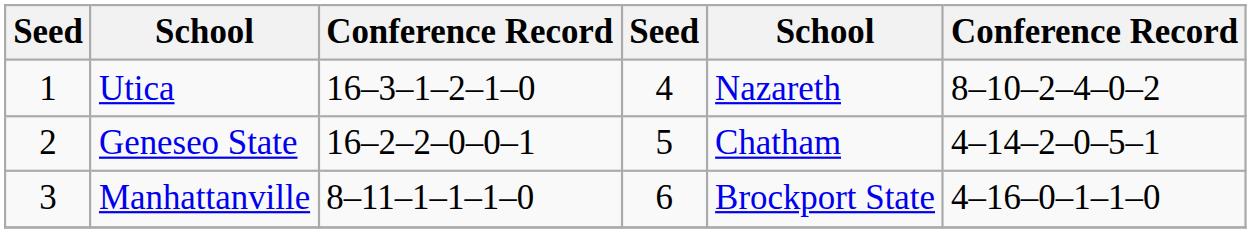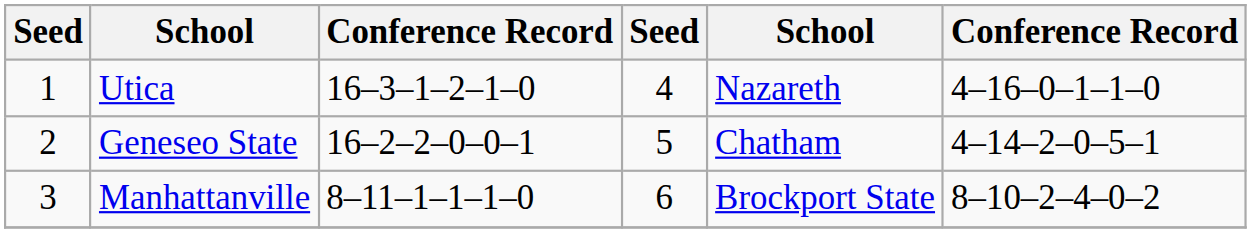 <table class="wikitable">
 <tr>
 <th>Seed</th>
 <th>School</th>
 <th>Conference Record</th>
 <th>Seed</th>
 <th>School</th>
 <th>Conference Record</th>
 </tr>
 <tr>
 <td align=center>1</td>
 <td><a href='#'>Utica</a></td>
 <td>16–3–1–2–1–0</td>
 <td align=center>4</td>
 <td><a href='#'>Nazareth</a></td>
-<td>8–10–2–4–0–2</td>
+<td>4–16–0–1–1–0</td>
 </tr>
 <tr>
 <td align=center>2</td>
 <td><a href='#'>Geneseo State</a></td>
 <td>16–2–2–0–0–1</td>
 <td align=center>5</td>
 <td><a href='#'>Chatham</a></td>
 <td>4–14–2–0–5–1</td>
 </tr>
 <tr>
 <td align=center>3</td>
 <td><a href='#'>Manhattanville</a></td>
 <td>8–11–1–1–1–0</td>
 <td align=center>6</td>
 <td><a href='#'>Brockport State</a></td>
-<td>4–16–0–1–1–0</td>
+<td>8–10–2–4–0–2</td>
 </tr>
 <tr>
 </tr>
 </table>
